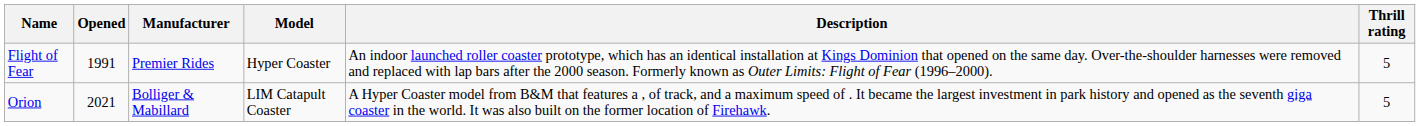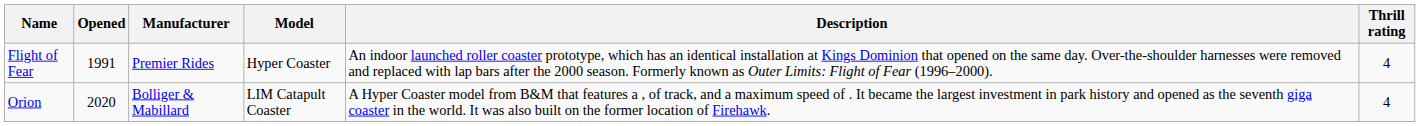 <table class="wikitable sortable">
 <tr>
 <th width=70px>Name</th>
 <th>Opened</th>
 <th>Manufacturer</th>
 <th>Model</th>
 <th>Description</th>
 <th style=max-width:4em>Thrill rating</th>
 </tr>
 <tr>
 <td><a href='#'>Flight of Fear</a></td>
 <td align=center>1991</td>
 <td><a href='#'>Premier Rides</a></td>
 <td>Hyper Coaster</td>
 <td>An indoor <a href='#'>launched roller coaster</a> prototype, which has an identical installation at <a href='#'>Kings Dominion</a> that opened on the same day. Over-the-shoulder harnesses were removed and replaced with lap bars after the 2000 season. Formerly known as <em>Outer Limits: Flight of Fear</em> (1996–2000).</td>
-<td align=center>5</td>
+<td align=center>4</td>
 </tr>
 <tr>
 <td><a href='#'>Orion</a></td>
-<td align=center>2021</td>
+<td align=center>2020</td>
 <td><a href='#'>Bolliger & Mabillard</a></td>
 <td>LIM Catapult Coaster</td>
 <td>A Hyper Coaster model from B&M that features a ,  of track, and a maximum speed of . It became the largest investment in park history and opened as the seventh <a href='#'>giga coaster</a> in the world. It was also built on the former location of <a href='#'>Firehawk</a>.</td>
-<td align=center>5</td>
+<td align=center>4</td>
 </tr>
 </table>
